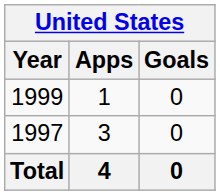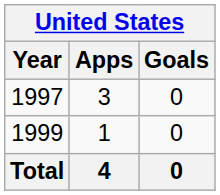 <table class="wikitable" style="text-align:center">
 <tr>
 <th colspan=3><a href='#'>United States</a></th>
 </tr>
 <tr>
 <th>Year</th>
 <th>Apps</th>
 <th>Goals</th>
 </tr>
 <tr>
-<td>1999</td>
-<td>1</td>
+<td>1997</td>
+<td>3</td>
 <td>0</td>
 </tr>
 <tr>
-<td>1997</td>
-<td>3</td>
+<td>1999</td>
+<td>1</td>
 <td>0</td>
 </tr>
 <tr>
 <th>Total</th>
 <th>4</th>
 <th>0</th>
 </tr>
 </table>
